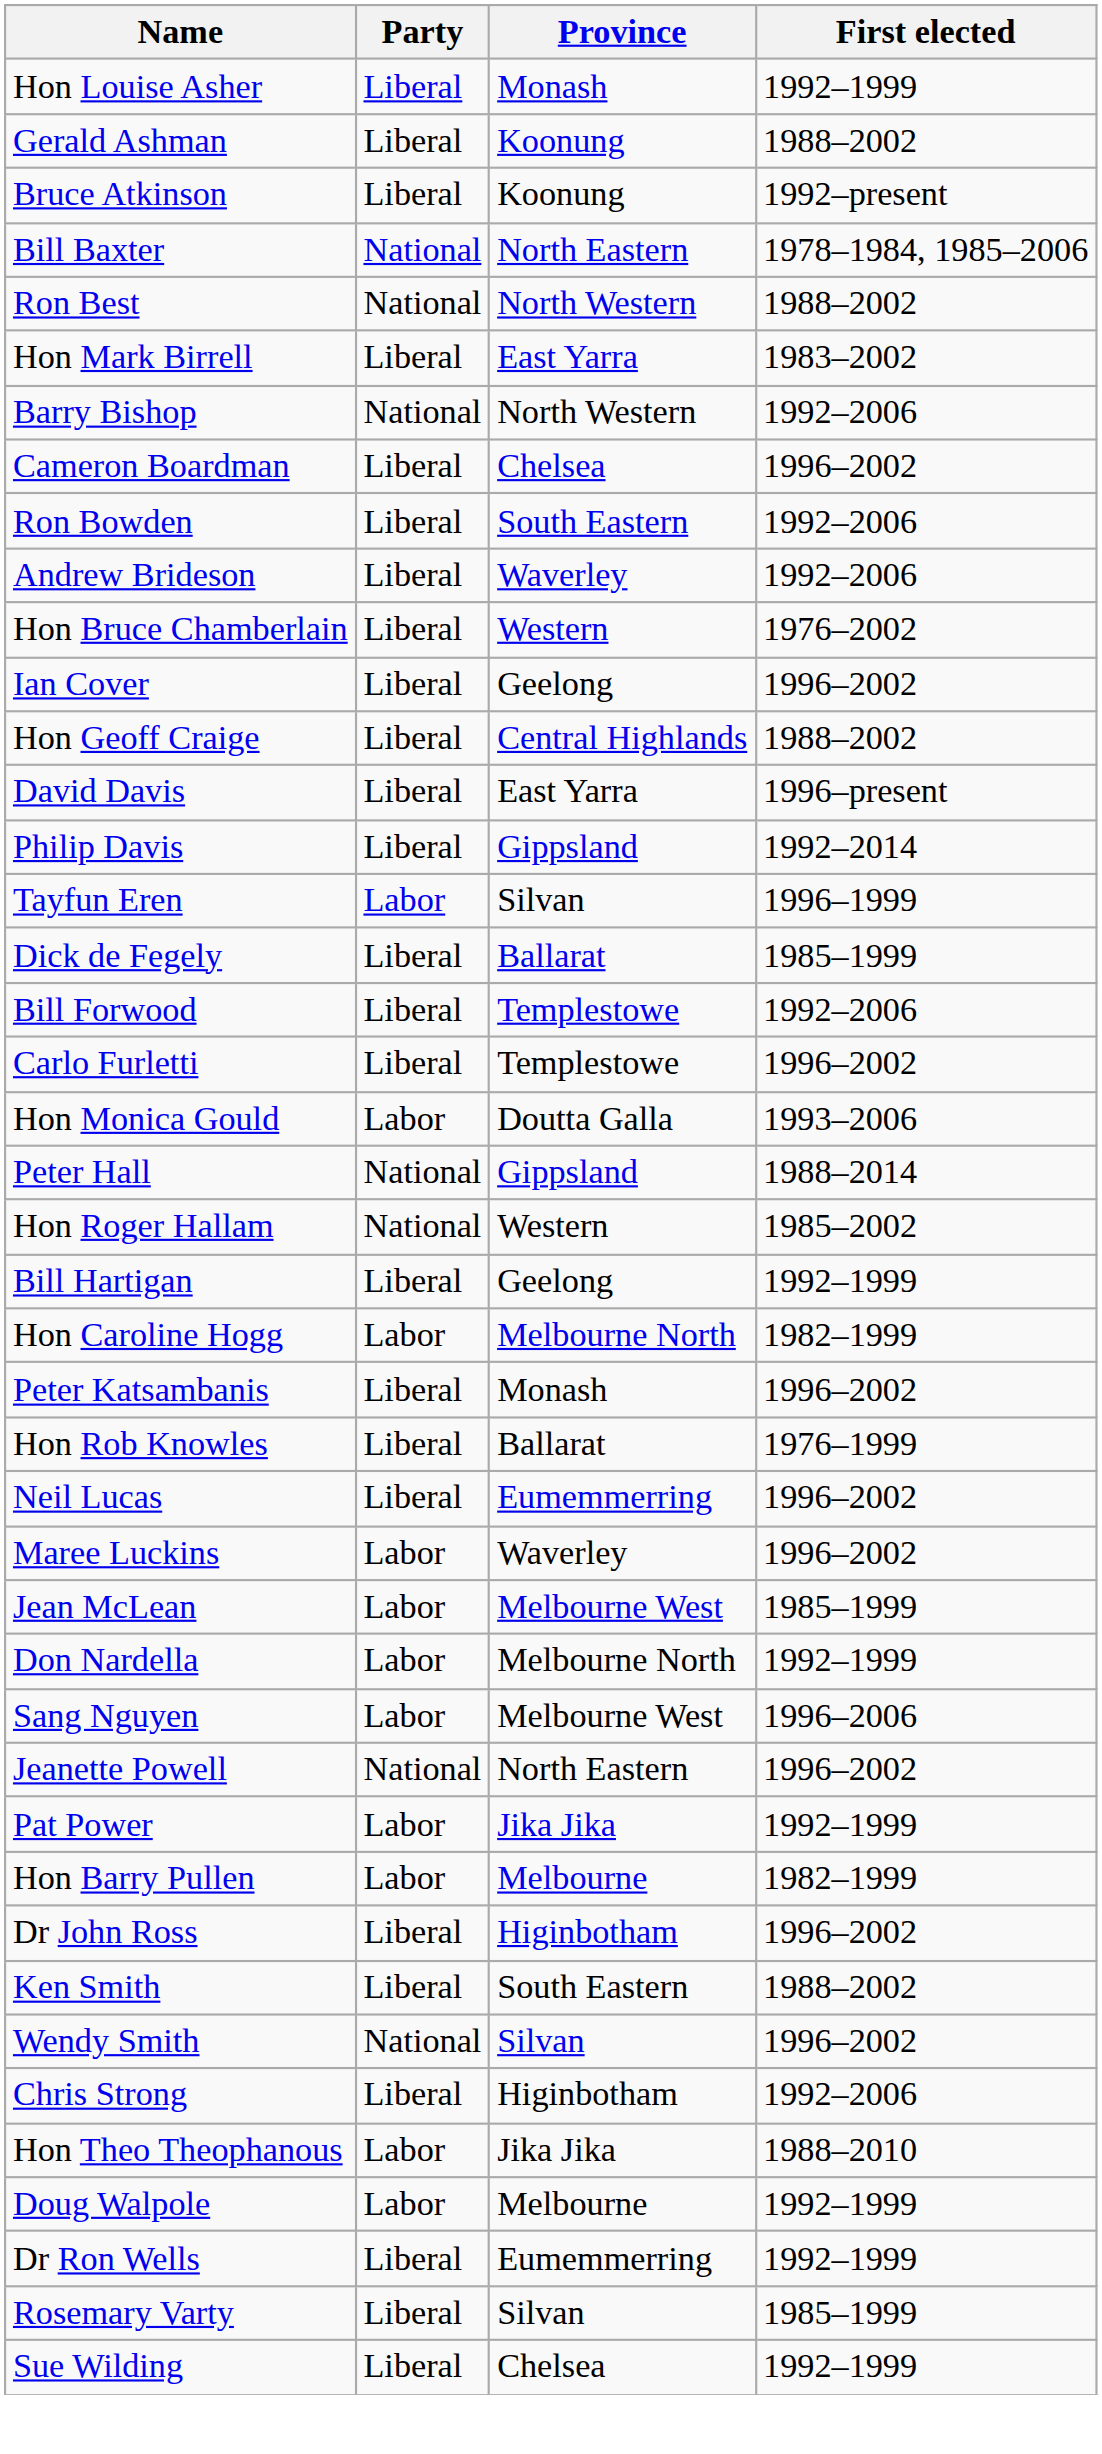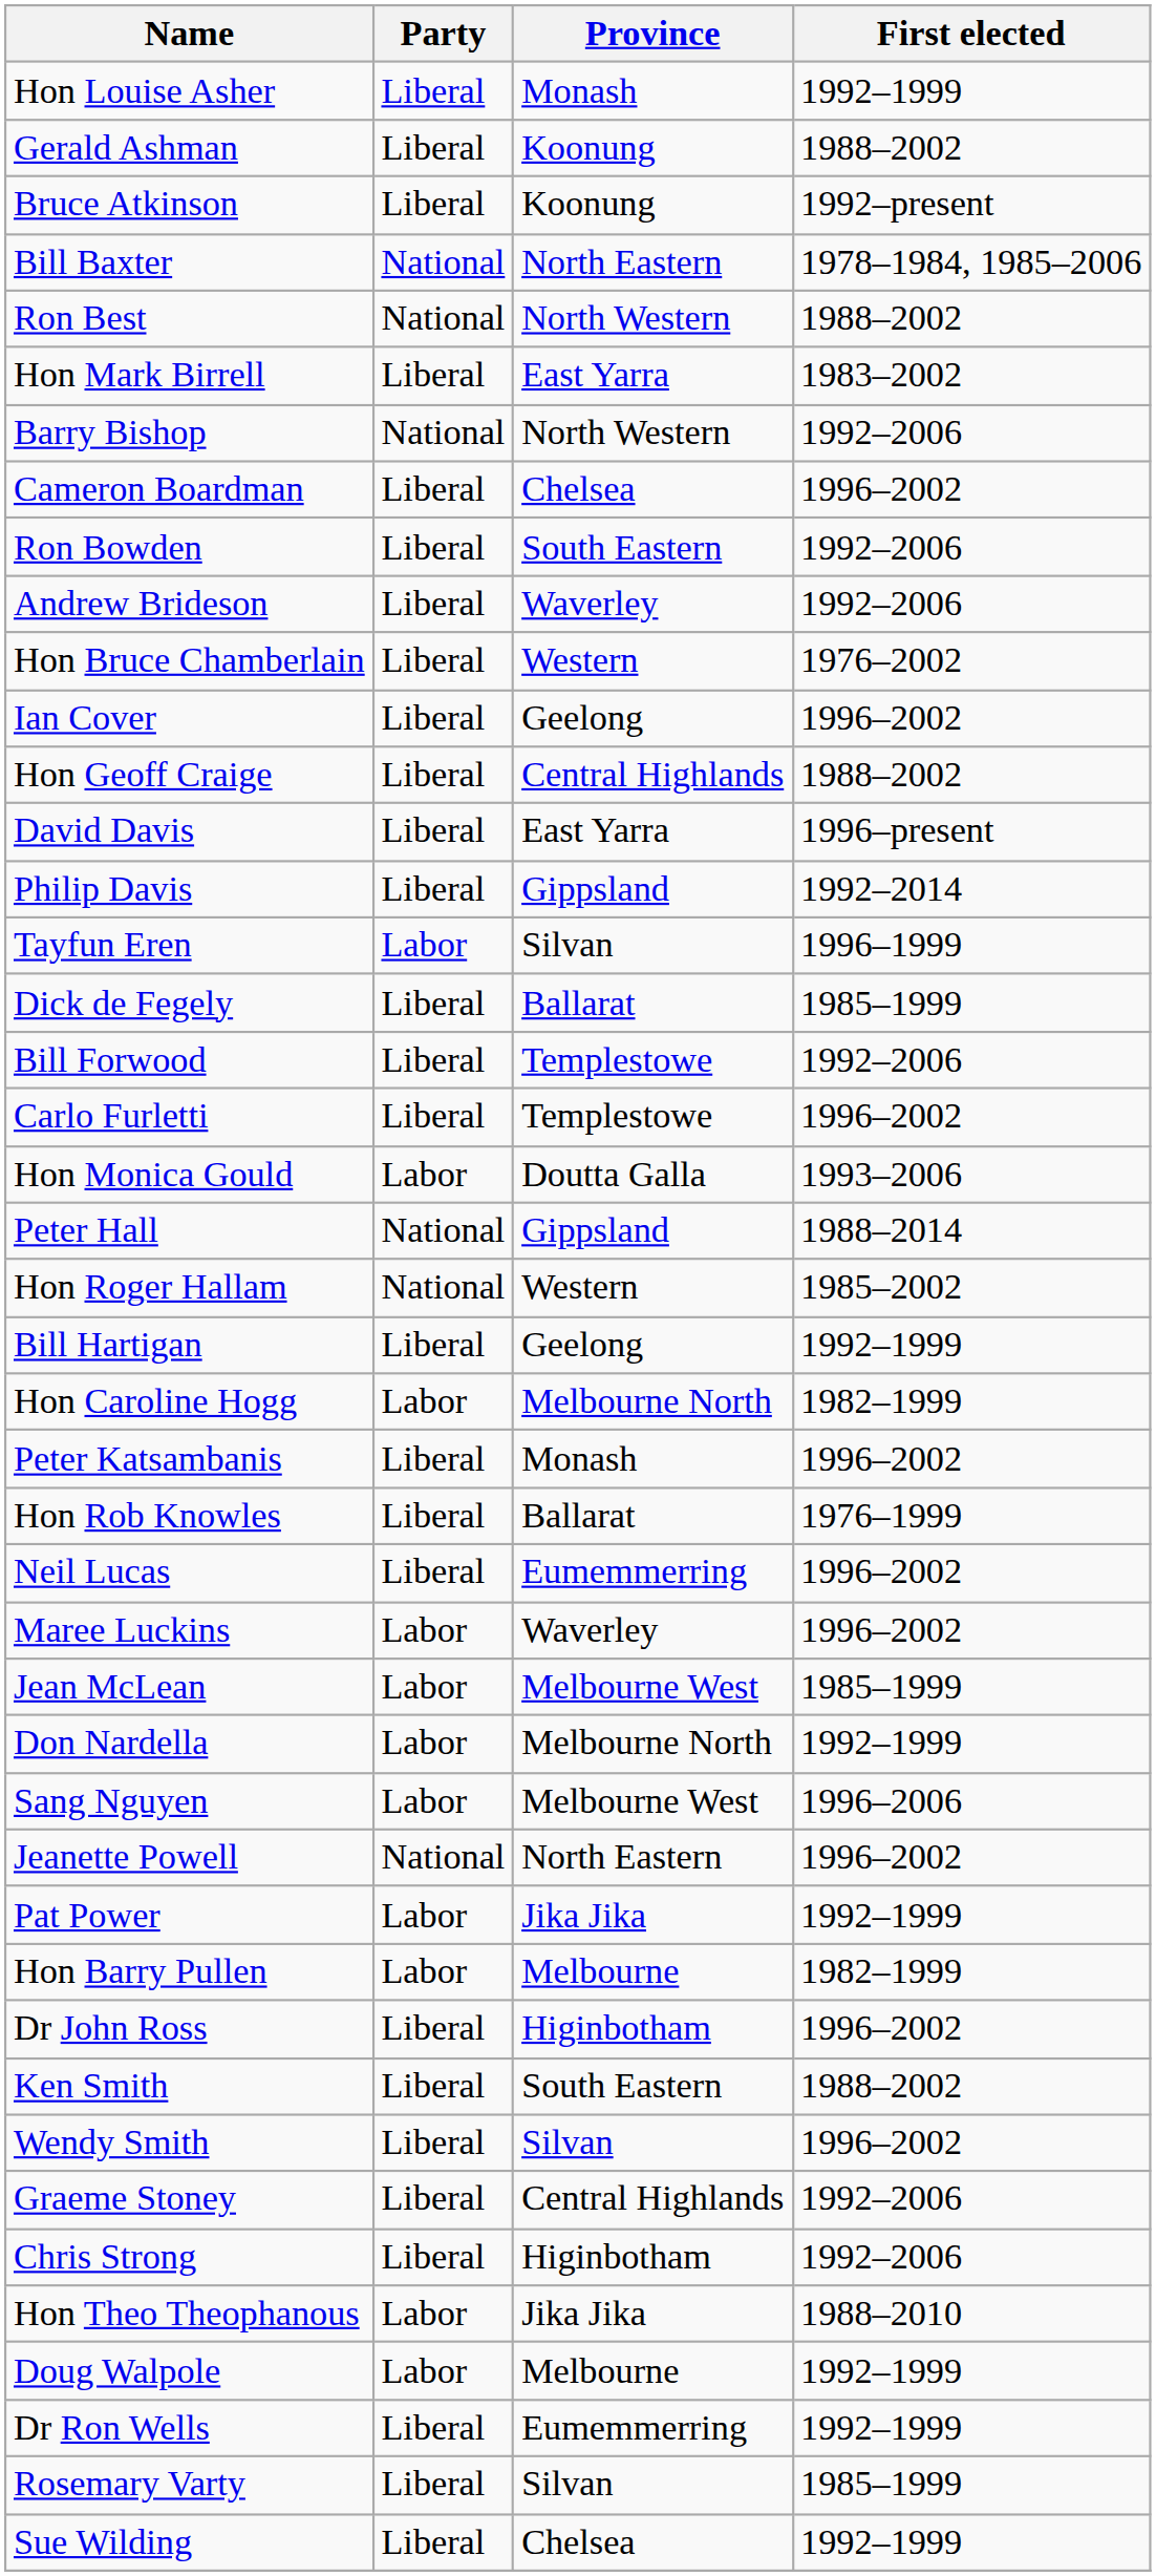 <table class="wikitable sortable">
 <tr>
 <th><strong>Name</strong></th>
 <th><strong>Party</strong></th>
 <th><strong><a href='#'>Province</a></strong></th>
 <th><strong>First elected</strong></th>
 </tr>
 <tr>
 <td>Hon <a href='#'>Louise Asher</a></td>
 <td><a href='#'>Liberal</a></td>
 <td><a href='#'>Monash</a></td>
 <td>1992–1999</td>
 </tr>
 <tr>
 <td><a href='#'>Gerald Ashman</a></td>
 <td>Liberal</td>
 <td><a href='#'>Koonung</a></td>
 <td>1988–2002</td>
 </tr>
 <tr>
 <td><a href='#'>Bruce Atkinson</a></td>
 <td>Liberal</td>
 <td>Koonung</td>
 <td>1992–present</td>
 </tr>
 <tr>
 <td><a href='#'>Bill Baxter</a></td>
 <td><a href='#'>National</a></td>
 <td><a href='#'>North Eastern</a></td>
 <td>1978–1984, 1985–2006</td>
 </tr>
 <tr>
 <td><a href='#'>Ron Best</a></td>
 <td>National</td>
 <td><a href='#'>North Western</a></td>
 <td>1988–2002</td>
 </tr>
 <tr>
 <td>Hon <a href='#'>Mark Birrell</a></td>
 <td>Liberal</td>
 <td><a href='#'>East Yarra</a></td>
 <td>1983–2002</td>
 </tr>
 <tr>
 <td><a href='#'>Barry Bishop</a></td>
 <td>National</td>
 <td>North Western</td>
 <td>1992–2006</td>
 </tr>
 <tr>
 <td><a href='#'>Cameron Boardman</a></td>
 <td>Liberal</td>
 <td><a href='#'>Chelsea</a></td>
 <td>1996–2002</td>
 </tr>
 <tr>
 <td><a href='#'>Ron Bowden</a></td>
 <td>Liberal</td>
 <td><a href='#'>South Eastern</a></td>
 <td>1992–2006</td>
 </tr>
 <tr>
 <td><a href='#'>Andrew Brideson</a></td>
 <td>Liberal</td>
 <td><a href='#'>Waverley</a></td>
 <td>1992–2006</td>
 </tr>
 <tr>
 <td>Hon <a href='#'>Bruce Chamberlain</a></td>
 <td>Liberal</td>
 <td><a href='#'>Western</a></td>
 <td>1976–2002</td>
 </tr>
 <tr>
 <td><a href='#'>Ian Cover</a></td>
 <td>Liberal</td>
 <td>Geelong</td>
 <td>1996–2002</td>
 </tr>
 <tr>
 <td>Hon <a href='#'>Geoff Craige</a></td>
 <td>Liberal</td>
 <td><a href='#'>Central Highlands</a></td>
 <td>1988–2002</td>
 </tr>
 <tr>
 <td><a href='#'>David Davis</a></td>
 <td>Liberal</td>
 <td>East Yarra</td>
 <td>1996–present</td>
 </tr>
 <tr>
 <td><a href='#'>Philip Davis</a></td>
 <td>Liberal</td>
 <td><a href='#'>Gippsland</a></td>
 <td>1992–2014</td>
 </tr>
 <tr>
 <td><a href='#'>Tayfun Eren</a></td>
 <td><a href='#'>Labor</a></td>
 <td>Silvan</td>
 <td>1996–1999</td>
 </tr>
 <tr>
 <td><a href='#'>Dick de Fegely</a></td>
 <td>Liberal</td>
 <td><a href='#'>Ballarat</a></td>
 <td>1985–1999</td>
 </tr>
 <tr>
 <td><a href='#'>Bill Forwood</a></td>
 <td>Liberal</td>
 <td><a href='#'>Templestowe</a></td>
 <td>1992–2006</td>
 </tr>
 <tr>
 <td><a href='#'>Carlo Furletti</a></td>
 <td>Liberal</td>
 <td>Templestowe</td>
 <td>1996–2002</td>
 </tr>
 <tr>
 <td>Hon <a href='#'>Monica Gould</a></td>
 <td>Labor</td>
 <td>Doutta Galla</td>
 <td>1993–2006</td>
 </tr>
 <tr>
 <td><a href='#'>Peter Hall</a></td>
 <td>National</td>
 <td><a href='#'>Gippsland</a></td>
 <td>1988–2014</td>
 </tr>
 <tr>
 <td>Hon <a href='#'>Roger Hallam</a></td>
 <td>National</td>
 <td>Western</td>
 <td>1985–2002</td>
 </tr>
 <tr>
 <td><a href='#'>Bill Hartigan</a></td>
 <td>Liberal</td>
 <td>Geelong</td>
 <td>1992–1999</td>
 </tr>
 <tr>
 <td>Hon <a href='#'>Caroline Hogg</a></td>
 <td>Labor</td>
 <td><a href='#'>Melbourne North</a></td>
 <td>1982–1999</td>
 </tr>
 <tr>
 <td><a href='#'>Peter Katsambanis</a></td>
 <td>Liberal</td>
 <td>Monash</td>
 <td>1996–2002</td>
 </tr>
 <tr>
 <td>Hon <a href='#'>Rob Knowles</a></td>
 <td>Liberal</td>
 <td>Ballarat</td>
 <td>1976–1999</td>
 </tr>
 <tr>
 <td><a href='#'>Neil Lucas</a></td>
 <td>Liberal</td>
 <td><a href='#'>Eumemmerring</a></td>
 <td>1996–2002</td>
 </tr>
 <tr>
 <td><a href='#'>Maree Luckins</a></td>
 <td>Labor</td>
 <td>Waverley</td>
 <td>1996–2002</td>
 </tr>
 <tr>
 <td><a href='#'>Jean McLean</a></td>
 <td>Labor</td>
 <td><a href='#'>Melbourne West</a></td>
 <td>1985–1999</td>
 </tr>
 <tr>
 <td><a href='#'>Don Nardella</a></td>
 <td>Labor</td>
 <td>Melbourne North</td>
 <td>1992–1999</td>
 </tr>
 <tr>
 <td><a href='#'>Sang Nguyen</a></td>
 <td>Labor</td>
 <td>Melbourne West</td>
 <td>1996–2006</td>
 </tr>
 <tr>
 <td><a href='#'>Jeanette Powell</a></td>
 <td>National</td>
 <td>North Eastern</td>
 <td>1996–2002</td>
 </tr>
 <tr>
 <td><a href='#'>Pat Power</a></td>
 <td>Labor</td>
 <td><a href='#'>Jika Jika</a></td>
 <td>1992–1999</td>
 </tr>
 <tr>
 <td>Hon <a href='#'>Barry Pullen</a></td>
 <td>Labor</td>
 <td><a href='#'>Melbourne</a></td>
 <td>1982–1999</td>
 </tr>
 <tr>
 <td>Dr <a href='#'>John Ross</a></td>
 <td>Liberal</td>
 <td><a href='#'>Higinbotham</a></td>
 <td>1996–2002</td>
 </tr>
 <tr>
 <td><a href='#'>Ken Smith</a></td>
 <td>Liberal</td>
 <td>South Eastern</td>
 <td>1988–2002</td>
 </tr>
 <tr>
 <td><a href='#'>Wendy Smith</a></td>
-<td>National</td>
+<td>Liberal</td>
 <td><a href='#'>Silvan</a></td>
 <td>1996–2002</td>
+</tr>
+<tr>
+<td><a href='#'>Graeme Stoney</a></td>
+<td>Liberal</td>
+<td>Central Highlands</td>
+<td>1992–2006</td>
 </tr>
 <tr>
 <td><a href='#'>Chris Strong</a></td>
 <td>Liberal</td>
 <td>Higinbotham</td>
 <td>1992–2006</td>
 </tr>
 <tr>
 <td>Hon <a href='#'>Theo Theophanous</a></td>
 <td>Labor</td>
 <td>Jika Jika</td>
 <td>1988–2010</td>
 </tr>
 <tr>
 <td><a href='#'>Doug Walpole</a></td>
 <td>Labor</td>
 <td>Melbourne</td>
 <td>1992–1999</td>
 </tr>
 <tr>
 <td>Dr <a href='#'>Ron Wells</a></td>
 <td>Liberal</td>
 <td>Eumemmerring</td>
 <td>1992–1999</td>
 </tr>
 <tr>
 <td><a href='#'>Rosemary Varty</a></td>
 <td>Liberal</td>
 <td>Silvan</td>
 <td>1985–1999</td>
 </tr>
 <tr>
 <td><a href='#'>Sue Wilding</a></td>
 <td>Liberal</td>
 <td>Chelsea</td>
 <td>1992–1999</td>
 </tr>
 <tr>
 </tr>
 </table>
